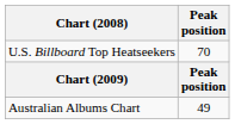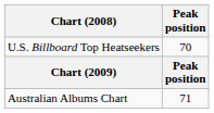 <table class="wikitable">
 <tr>
 <th align="left">Chart (2008)</th>
 <th align="center">Peak<br>position</th>
 </tr>
 <tr>
 <td align="left">U.S. <em>Billboard</em> Top Heatseekers</td>
 <td align="center">70</td>
 </tr>
 <tr>
 <th align="left">Chart (2009)</th>
 <th align="center">Peak<br>position</th>
 </tr>
 <tr>
 <td align="left">Australian Albums Chart</td>
-<td align="center">49</td>
+<td align="center">71</td>
 </tr>
 </table>
